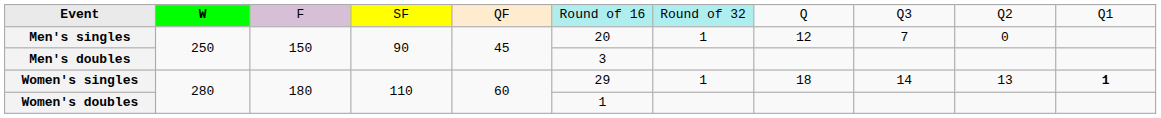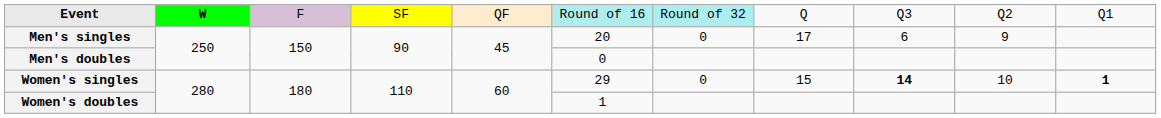 <table class=wikitable style=font-size:90%;text-align:center>
 <tr>
 <td style="width:130px; background:#eaeaea;"><strong>Event</strong></td>
 <td style="width:80px; background:lime;"><strong>W</strong></td>
 <td style="width:85px; background:thistle;">F</td>
 <td style="width:85px; background:#ff0;">SF</td>
 <td style="width:85px; background:#ffebcd;">QF</td>
 <td style="width:85px; background:#afeeee;">Round of 16</td>
 <td style="width:85px; background:#afeeee;">Round of 32</td>
 <td width=85>Q</td>
 <td width=85>Q3</td>
 <td width=85>Q2</td>
 <td width=85>Q1</td>
 </tr>
 <tr>
 <th style="background:#f3f3f3;">Men's singles</th>
 <td rowspan=2>250</td>
 <td rowspan=2>150</td>
 <td rowspan=2>90</td>
 <td rowspan=2>45</td>
 <td>20</td>
-<td>1</td>
-<td>12</td>
-<td>7</td>
 <td>0</td>
+<td>17</td>
+<td>6</td>
+<td>9</td>
 <td></td>
 </tr>
 <tr>
 <th style="background:#f3f3f3;">Men's doubles</th>
-<td>3</td>
+<td>0</td>
 <td></td>
 <td></td>
 <td></td>
 <td></td>
 <td></td>
 </tr>
 <tr>
 <th style="background:#f3f3f3;">Women's singles</th>
 <td rowspan=2>280</td>
 <td rowspan=2>180</td>
 <td rowspan=2>110</td>
 <td rowspan=2>60</td>
 <td>29</td>
-<td>1</td>
-<td>18</td>
-<td>14</td>
-<td>13</td>
+<td>0</td>
+<td>15</td>
+<td><strong>14</strong></td>
+<td>10</td>
 <td><strong>1</strong></td>
 </tr>
 <tr>
 <th style="background:#f3f3f3;">Women's doubles</th>
 <td>1</td>
 <td></td>
 <td></td>
 <td></td>
 <td></td>
 <td></td>
 </tr>
 </table>
